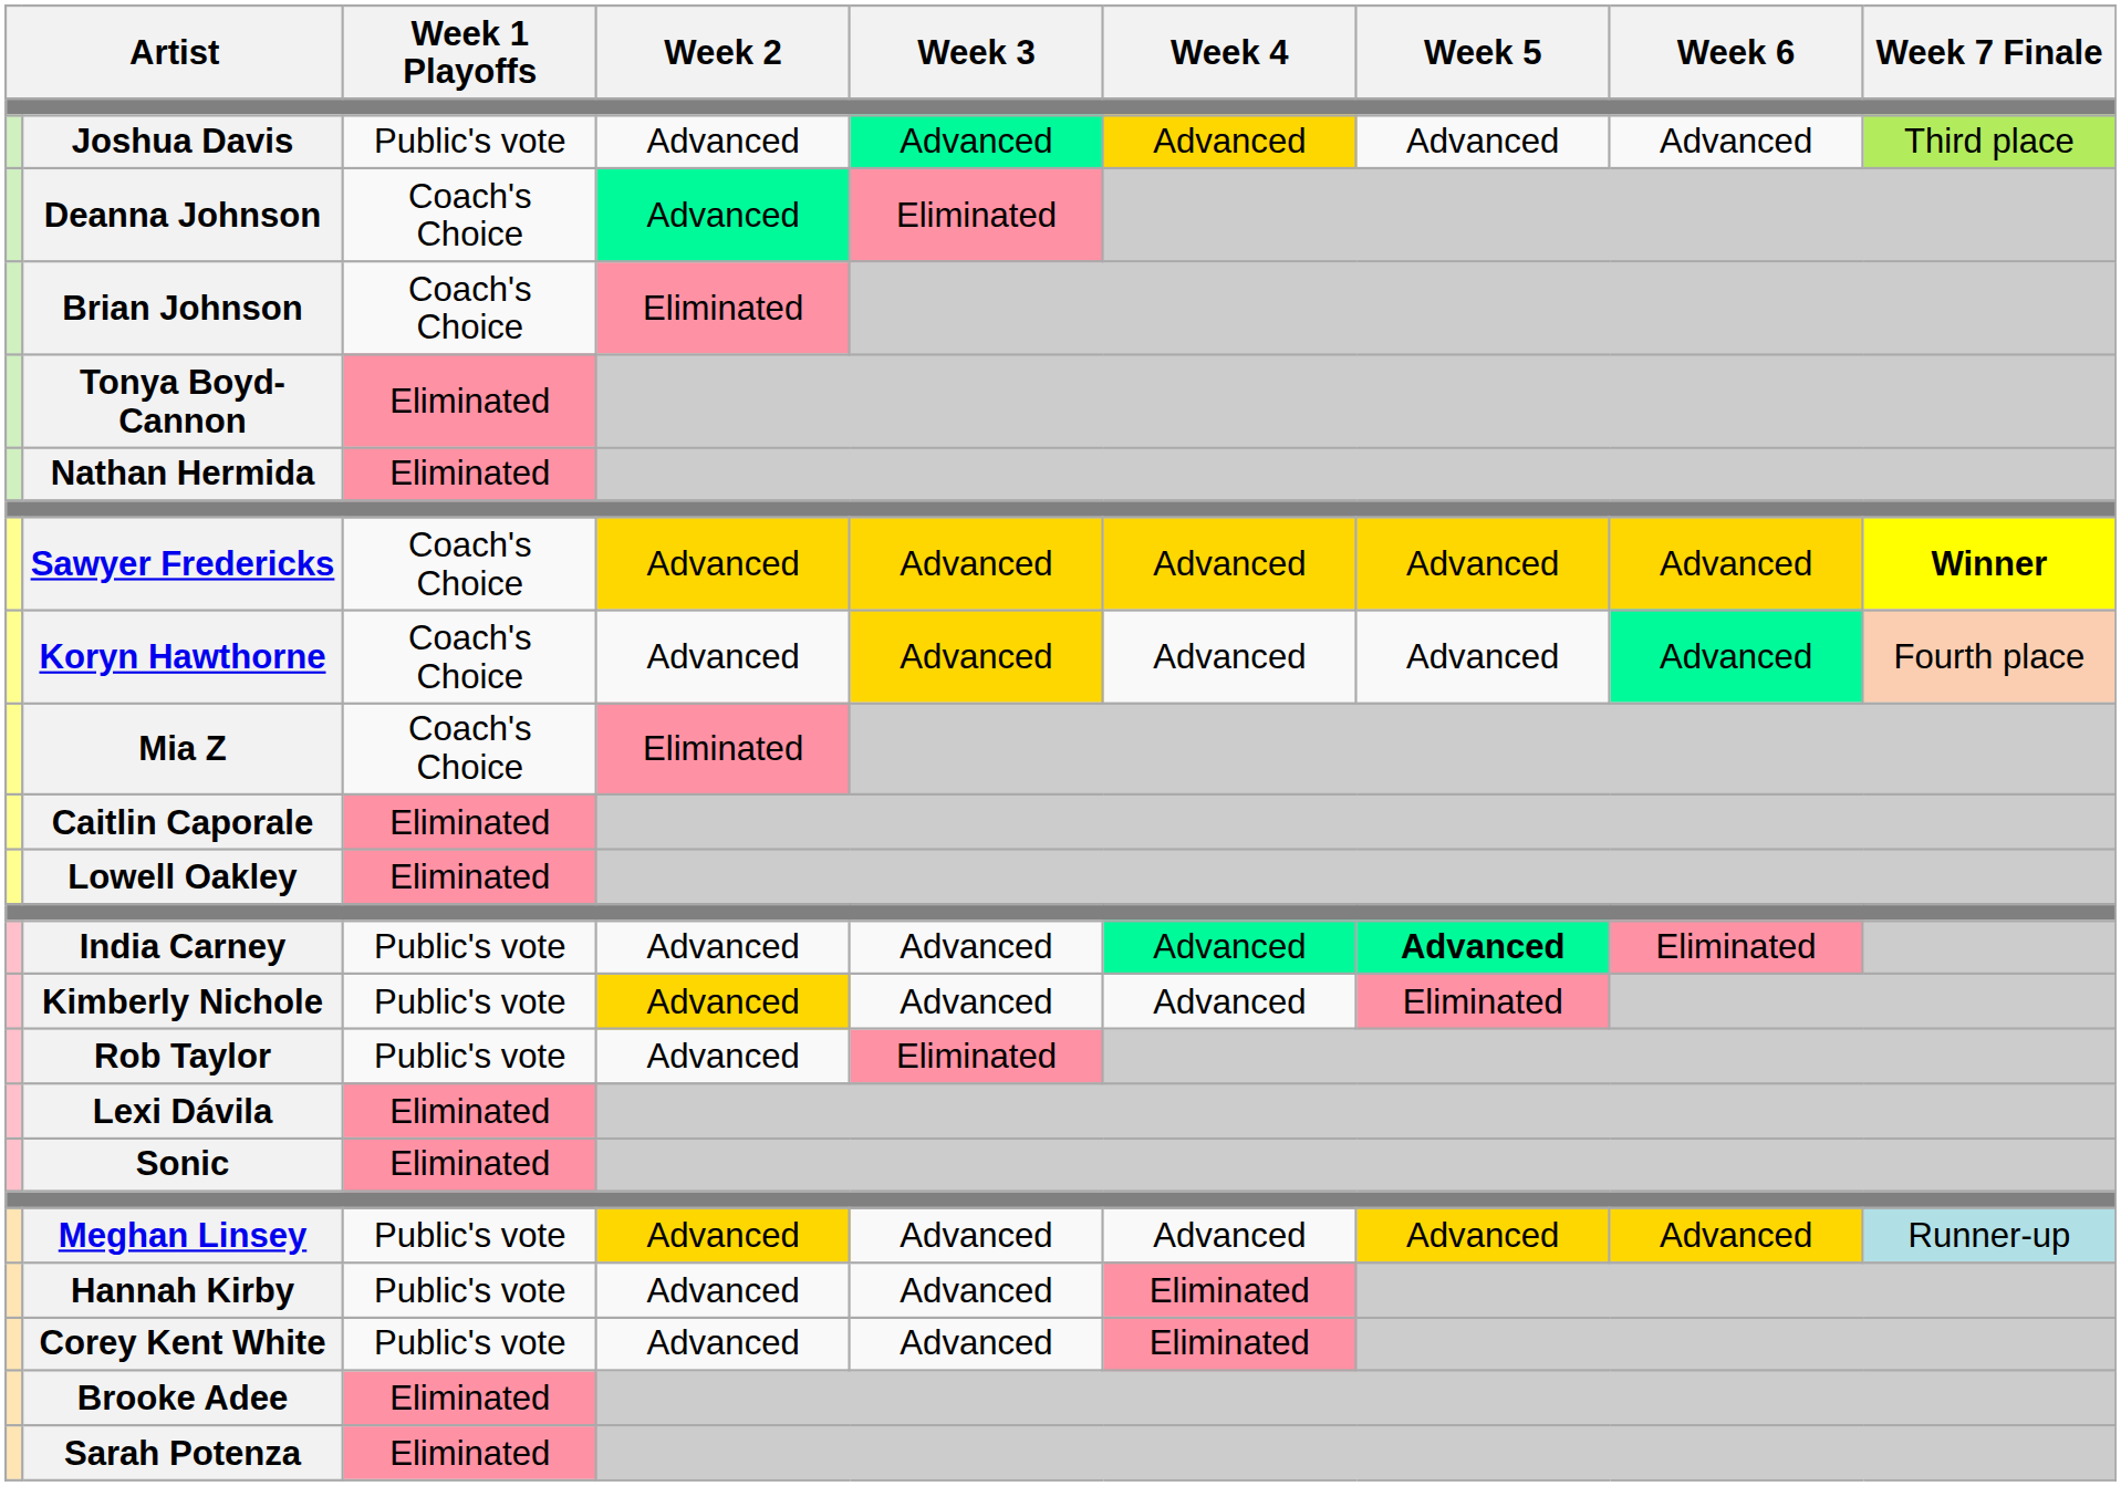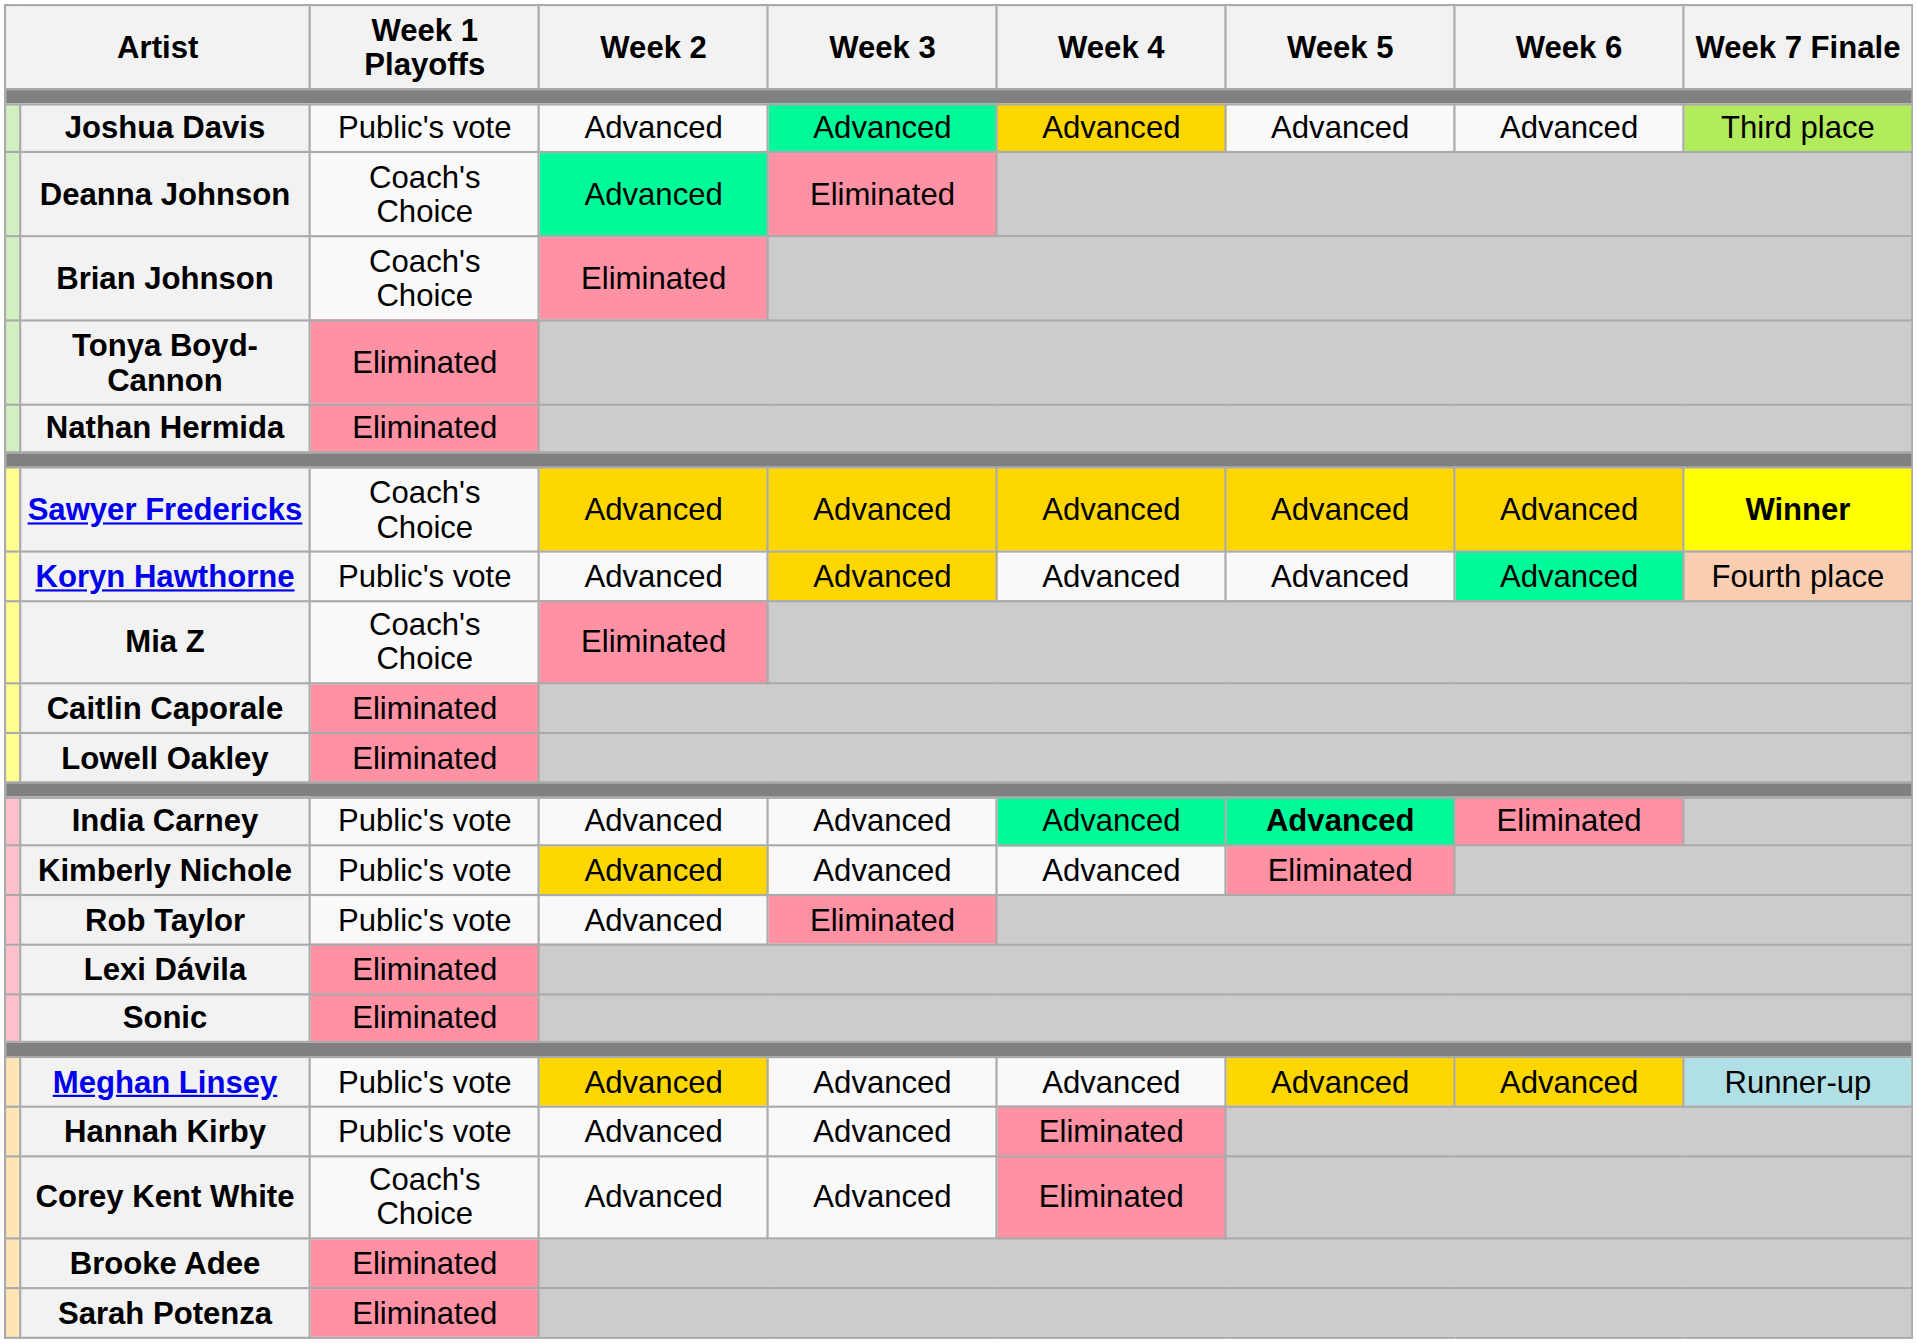 <table class="wikitable"  style="font-size:90%; text-align:center; width:100%;">
 <tr>
 <th colspan="2">Artist</th>
 <th style="width:12%;">Week 1 Playoffs</th>
 <th style="width:12%;">Week 2</th>
 <th style="width:12%;">Week 3</th>
 <th style="width:12%;">Week 4</th>
 <th style="width:12%;">Week 5</th>
 <th style="width:12%;">Week 6</th>
 <th style="width:12%;">Week 7 Finale</th>
 </tr>
 <tr>
 <th colspan="9" style="background:gray;"></th>
 </tr>
 <tr>
 <th style="background:#d0f0c0;"></th>
 <th>Joshua Davis</th>
 <td>Public's vote</td>
 <td>Advanced</td>
 <td style="background:#00FA9A;">Advanced</td>
 <td style="background:gold;">Advanced </td>
 <td>Advanced</td>
 <td>Advanced</td>
 <td style="background:#B2EC5D;">Third place </td>
 </tr>
 <tr>
 <th style="background:#d0f0c0;"></th>
 <th>Deanna Johnson</th>
 <td>Coach's Choice</td>
 <td style="background:#00FA9A;">Advanced</td>
 <td style="background:#FF91A4;">Eliminated</td>
 <td colspan="4" style="background:#ccc;"></td>
 </tr>
 <tr>
 <th style="background:#d0f0c0;"></th>
 <th>Brian Johnson</th>
 <td>Coach's Choice</td>
 <td style="background:#FF91A4;">Eliminated</td>
 <td colspan="5" style="background:#ccc;"></td>
 </tr>
 <tr>
 <th style="background:#d0f0c0;"></th>
 <th>Tonya Boyd-Cannon</th>
 <td style="background:#FF91A4;">Eliminated</td>
 <td colspan="6" style="background:#ccc;"></td>
 </tr>
 <tr>
 <th style="background:#d0f0c0;"></th>
 <th>Nathan Hermida</th>
 <td style="background:#FF91A4;">Eliminated</td>
 <td colspan="6" style="background:#ccc;"></td>
 </tr>
 <tr>
 <th colspan="11" style="background:gray;"></th>
 </tr>
 <tr>
 <th style="background:#FFFF90;"></th>
 <th><a href='#'>Sawyer Fredericks</a></th>
 <td>Coach's Choice</td>
 <td style="background:gold;">Advanced </td>
 <td style="background:gold;">Advanced </td>
 <td style="background:gold;">Advanced </td>
 <td style="background:gold;">Advanced  </td>
 <td style="background:gold;">Advanced  </td>
 <td style="background:yellow;"><strong>Winner</strong>  </td>
 </tr>
 <tr>
 <th style="background:#FFFF90;"></th>
 <th><a href='#'>Koryn Hawthorne</a></th>
-<td>Coach's Choice</td>
+<td>Public's vote</td>
 <td>Advanced</td>
 <td style="background:gold;">Advanced </td>
 <td>Advanced</td>
 <td>Advanced</td>
 <td style="background:#00FA9A;">Advanced</td>
 <td style="background:#FBCEB1;">Fourth place</td>
 </tr>
 <tr>
 <th style="background:#FFFF90;"></th>
 <th>Mia Z</th>
 <td>Coach's Choice</td>
 <td style="background:#FF91A4;">Eliminated</td>
 <td colspan="5" style="background:#ccc;"></td>
 </tr>
 <tr>
 <th style="background:#FFFF90;"></th>
 <th>Caitlin Caporale</th>
 <td style="background:#FF91A4;">Eliminated</td>
 <td colspan="6" style="background:#ccc;"></td>
 </tr>
 <tr>
 <th style="background:#FFFF90;"></th>
 <th>Lowell Oakley</th>
 <td style="background:#FF91A4;">Eliminated</td>
 <td colspan="6" style="background:#ccc;"></td>
 </tr>
 <tr>
 <th colspan="11" style="background:gray;"></th>
 </tr>
 <tr>
 <th style="background:pink;"></th>
 <th>India Carney</th>
 <td>Public's vote</td>
 <td>Advanced</td>
 <td>Advanced</td>
 <td style="background:#00FA9A;">Advanced</td>
 <td style="background:#00FA9A;"><strong>Advanced</strong></td>
 <td style="background:#FF91A4;">Eliminated</td>
 <td style="background:#ccc;"></td>
 </tr>
 <tr>
 <th style="background:pink;"></th>
 <th>Kimberly Nichole</th>
 <td>Public's vote</td>
 <td style="background:gold;">Advanced </td>
 <td>Advanced</td>
 <td>Advanced</td>
 <td style="background:#FF91A4;">Eliminated</td>
 <td colspan="2" style="background:#ccc;"></td>
 </tr>
 <tr>
 <th style="background:pink;"></th>
 <th>Rob Taylor</th>
 <td>Public's vote</td>
 <td>Advanced</td>
 <td style="background:#FF91A4;">Eliminated</td>
 <td colspan="5" style="background:#ccc;"></td>
 </tr>
 <tr>
 <th style="background:pink;"></th>
 <th>Lexi Dávila</th>
 <td style="background:#FF91A4;">Eliminated</td>
 <td colspan="6" style="background:#ccc;"></td>
 </tr>
 <tr>
 <th style="background:pink;"></th>
 <th>Sonic</th>
 <td style="background:#FF91A4;">Eliminated</td>
 <td colspan="6" style="background:#ccc;"></td>
 </tr>
 <tr>
 <th colspan="11" style="background:gray;"></th>
 </tr>
 <tr>
 <th style="background:#ffe5b4;"></th>
 <th><a href='#'>Meghan Linsey</a></th>
 <td>Public's vote</td>
 <td style="background:gold;">Advanced </td>
 <td>Advanced</td>
 <td>Advanced</td>
 <td style="background:gold;">Advanced </td>
 <td style="background:gold;">Advanced </td>
 <td style="background:#B0E0E6;">Runner-up </td>
 </tr>
 <tr>
 <th style="background:#ffe5b4;"></th>
 <th>Hannah Kirby</th>
 <td>Public's vote</td>
 <td>Advanced</td>
 <td>Advanced</td>
 <td style="background:#FF91A4;">Eliminated</td>
 <td colspan="6" style="background:#ccc;"></td>
 </tr>
 <tr>
 <th style="background:#ffe5b4;"></th>
 <th>Corey Kent White</th>
-<td>Public's vote</td>
+<td>Coach's Choice</td>
 <td>Advanced</td>
 <td>Advanced</td>
 <td style="background:#FF91A4;">Eliminated</td>
 <td colspan="6" style="background:#ccc;"></td>
 </tr>
 <tr>
 <th style="background:#ffe5b4;"></th>
 <th>Brooke Adee</th>
 <td style="background:#FF91A4;">Eliminated</td>
 <td colspan="6" style="background:#ccc;"></td>
 </tr>
 <tr>
 <th style="background:#ffe5b4;"></th>
 <th>Sarah Potenza</th>
 <td style="background:#FF91A4;">Eliminated</td>
 <td colspan="6" style="background:#ccc;"></td>
 </tr>
 </table>
